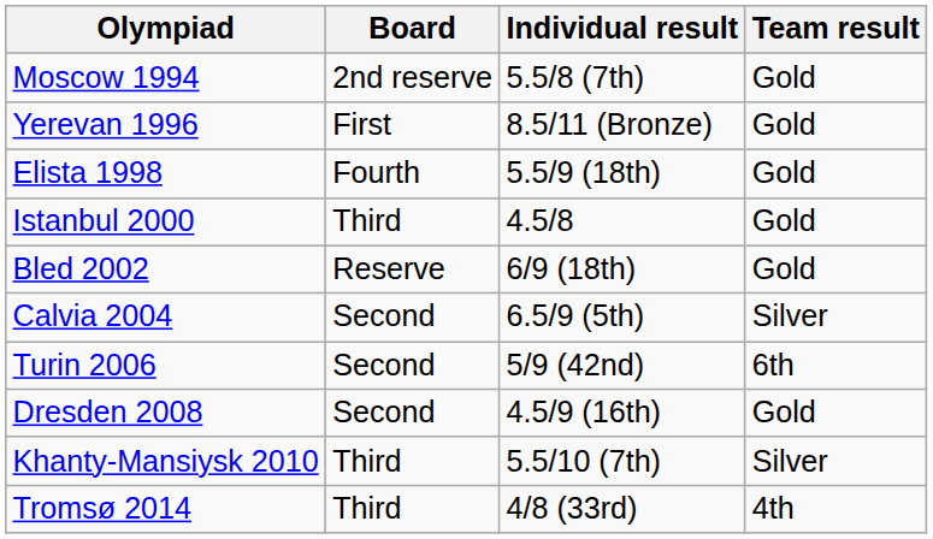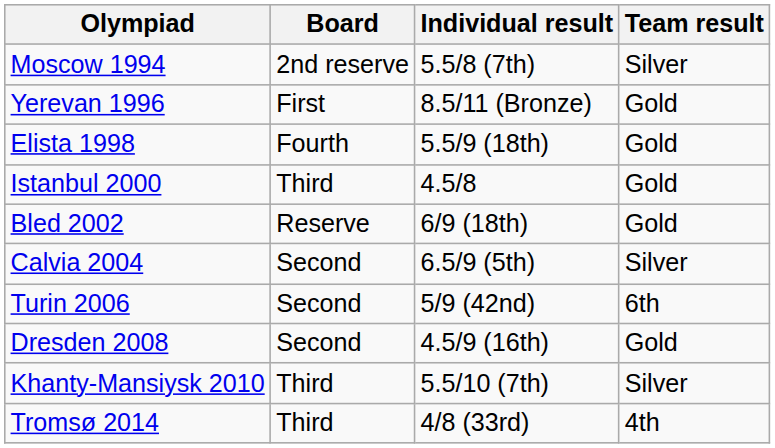 <table class="wikitable" style="text-align: left;">
 <tr>
 <th>Olympiad</th>
 <th>Board</th>
 <th>Individual result</th>
 <th>Team result</th>
 </tr>
 <tr>
 <td><a href='#'>Moscow 1994</a></td>
 <td>2nd reserve</td>
 <td>5.5/8 (7th)</td>
-<td>Gold</td>
+<td>Silver</td>
 </tr>
 <tr>
 <td><a href='#'>Yerevan 1996</a></td>
 <td>First</td>
 <td>8.5/11 (Bronze)</td>
 <td>Gold</td>
 </tr>
 <tr>
 <td><a href='#'>Elista 1998</a></td>
 <td>Fourth</td>
 <td>5.5/9 (18th)</td>
 <td>Gold</td>
 </tr>
 <tr>
 <td><a href='#'>Istanbul 2000</a></td>
 <td>Third</td>
 <td>4.5/8</td>
 <td>Gold</td>
 </tr>
 <tr>
 <td><a href='#'>Bled 2002</a></td>
 <td>Reserve</td>
 <td>6/9 (18th)</td>
 <td>Gold</td>
 </tr>
 <tr>
 <td><a href='#'>Calvia 2004</a></td>
 <td>Second</td>
 <td>6.5/9 (5th)</td>
 <td>Silver</td>
 </tr>
 <tr>
 <td><a href='#'>Turin 2006</a></td>
 <td>Second</td>
 <td>5/9 (42nd)</td>
 <td>6th</td>
 </tr>
 <tr>
 <td><a href='#'>Dresden 2008</a></td>
 <td>Second</td>
 <td>4.5/9 (16th)</td>
 <td>Gold</td>
 </tr>
 <tr>
 <td><a href='#'>Khanty-Mansiysk 2010</a></td>
 <td>Third</td>
 <td>5.5/10 (7th)</td>
 <td>Silver</td>
 </tr>
 <tr>
 <td><a href='#'>Tromsø 2014</a></td>
 <td>Third</td>
 <td>4/8 (33rd)</td>
 <td>4th</td>
 </tr>
 </table>
